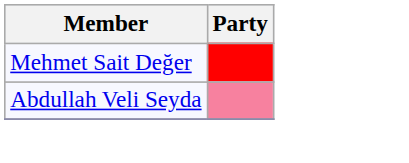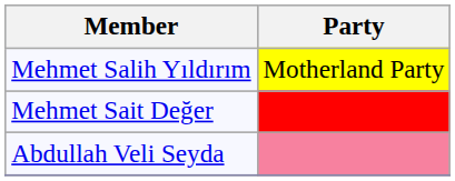 <table class=wikitable style="border:1px solid #8888aa; background-color:#f7f8ff; padding:0px; font-size:90%;">
 <tr>
 <th>Member</th>
 <th>Party</th>
+</tr>
+<tr>
+<td><a href='#'>Mehmet Salih Yıldırım</a></td>
+<td style="background: #ffff00">Motherland Party</td>
 </tr>
 <tr>
 <td><a href='#'>Mehmet Sait Değer</a></td>
 <td style="background: #ff0000"></td>
 </tr>
 <tr>
 <td><a href='#'>Abdullah Veli Seyda</a></td>
 <td style="background: #F7819F"></td>
 </tr>
 <tr>
 </tr>
 </table>
